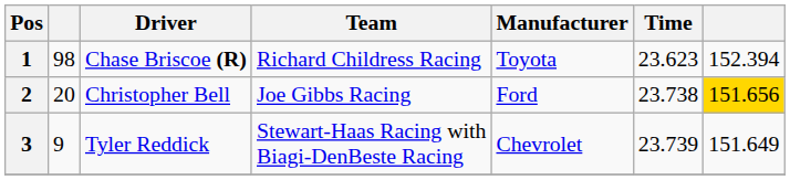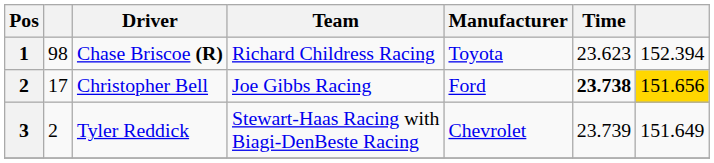 <table class="wikitable" style="font-size:95%">
 <tr>
 <th>Pos</th>
 <th></th>
 <th>Driver</th>
 <th>Team</th>
 <th>Manufacturer</th>
 <th>Time</th>
 <th></th>
 </tr>
 <tr>
 <th>1</th>
 <td>98</td>
 <td><a href='#'>Chase Briscoe</a> <strong>(R)</strong></td>
 <td><a href='#'>Richard Childress Racing</a></td>
 <td><a href='#'>Toyota</a></td>
 <td>23.623</td>
 <td>152.394</td>
 </tr>
 <tr>
 <th>2</th>
-<td>20</td>
+<td>17</td>
 <td><a href='#'>Christopher Bell</a></td>
 <td><a href='#'>Joe Gibbs Racing</a></td>
 <td><a href='#'>Ford</a></td>
-<td>23.738</td>
+<td><strong>23.738</strong></td>
 <td style="background: gold;">151.656</td>
 </tr>
 <tr>
 <th>3</th>
-<td>9</td>
+<td>2</td>
 <td><a href='#'>Tyler Reddick</a></td>
 <td><a href='#'>Stewart-Haas Racing</a> with <br> <a href='#'>Biagi-DenBeste Racing</a></td>
 <td><a href='#'>Chevrolet</a></td>
 <td>23.739</td>
 <td>151.649</td>
 </tr>
 <tr>
 </tr>
 </table>
